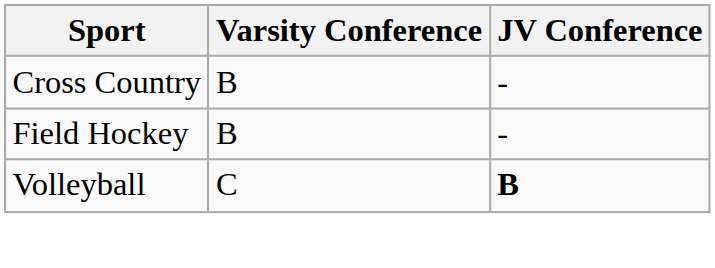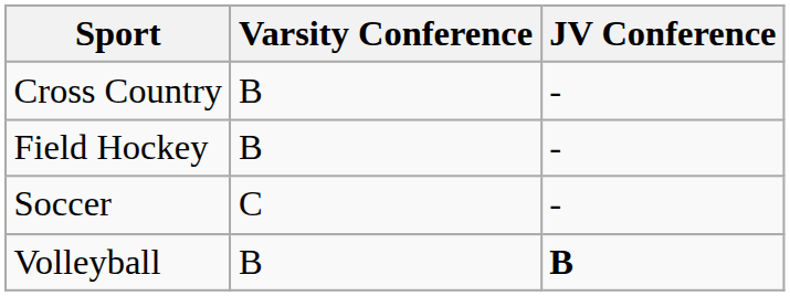 <table class="wikitable">
 <tr>
 <th>Sport</th>
 <th>Varsity Conference</th>
 <th>JV Conference</th>
 </tr>
 <tr>
 <td>Cross Country</td>
 <td>B</td>
 <td>-</td>
 </tr>
 <tr>
 <td>Field Hockey</td>
 <td>B</td>
 <td>-</td>
 </tr>
 <tr>
+<td>Soccer</td>
+<td>C</td>
+<td>-</td>
+</tr>
+<tr>
 <td>Volleyball</td>
-<td>C</td>
+<td>B</td>
 <td><strong>B</strong></td>
 </tr>
 </table>
